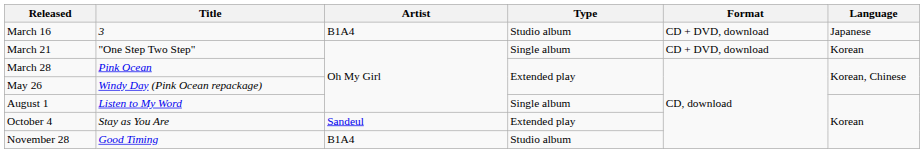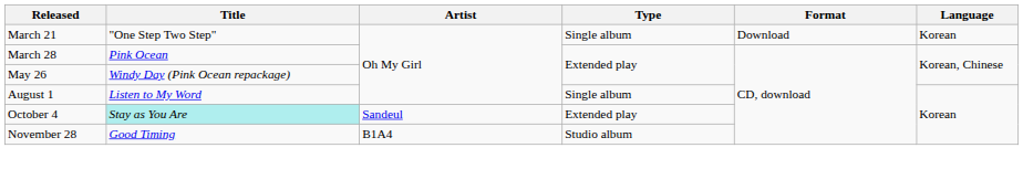 <table class="wikitable sortable" align="left center" style="width:65%;">
 <tr>
 <th style="width:10%;">Released</th>
 <th style="width:25%;">Title</th>
 <th style="width:20%;">Artist</th>
 <th style="width:17%;">Type</th>
 <th style="width:18%;">Format</th>
 <th style="width:15%;">Language</th>
 </tr>
 <tr>
-<td>March 16</td>
-<td><em>3</em></td>
-<td>B1A4</td>
-<td>Studio album</td>
-<td>CD + DVD, download</td>
-<td>Japanese</td>
-</tr>
-<tr>
 <td>March 21</td>
 <td>"One Step Two Step"</td>
 <td rowspan="4">Oh My Girl</td>
 <td>Single album</td>
-<td>CD + DVD, download</td>
+<td>Download</td>
 <td>Korean</td>
 </tr>
 <tr>
 <td>March 28</td>
 <td><em><a href='#'>Pink Ocean</a></em></td>
 <td rowspan="2">Extended play</td>
 <td rowspan="5">CD, download</td>
 <td rowspan="2">Korean, Chinese</td>
 </tr>
 <tr>
 <td>May 26</td>
 <td><em><a href='#'>Windy Day</a> (Pink Ocean repackage)</em></td>
 </tr>
 <tr>
 <td>August 1</td>
 <td><em><a href='#'>Listen to My Word</a></em></td>
 <td>Single album</td>
 <td rowspan="3">Korean</td>
 </tr>
 <tr>
 <td>October 4</td>
-<td><em>Stay as You Are</em></td>
+<td style="background: paleturquoise;"><em>Stay as You Are</em></td>
 <td><a href='#'>Sandeul</a></td>
 <td>Extended play</td>
 </tr>
 <tr>
 <td>November 28</td>
 <td><em><a href='#'>Good Timing</a></em></td>
 <td>B1A4</td>
 <td>Studio album</td>
 </tr>
 </table>
